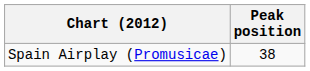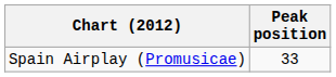 <table class="wikitable plainrowheaders sortable">
 <tr>
 <th scope="col">Chart (2012)</th>
 <th scope="col">Peak<br>position</th>
 </tr>
 <tr>
 <td>Spain Airplay (<a href='#'>Promusicae</a>)</td>
-<td style="text-align:center;">38</td>
+<td style="text-align:center;">33</td>
 </tr>
 </table>
